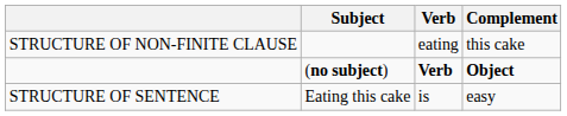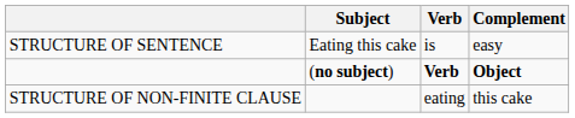 <table class="wikitable">
 <tr>
 <th></th>
 <th>Subject</th>
 <th>Verb</th>
 <th>Complement</th>
 </tr>
 <tr>
-<td>STRUCTURE OF NON-FINITE CLAUSE</td>
-<td></td>
-<td>eating</td>
-<td>this cake</td>
+<td>STRUCTURE OF SENTENCE</td>
+<td>Eating this cake</td>
+<td>is</td>
+<td>easy</td>
 </tr>
 <tr>
 <td></td>
 <td>(<strong>no subject</strong>)</td>
 <td><strong>Verb</strong></td>
 <td><strong>Object</strong></td>
 </tr>
 <tr>
-<td>STRUCTURE OF SENTENCE</td>
-<td>Eating this cake</td>
-<td>is</td>
-<td>easy</td>
+<td>STRUCTURE OF NON-FINITE CLAUSE</td>
+<td></td>
+<td>eating</td>
+<td>this cake</td>
 </tr>
 </table>
